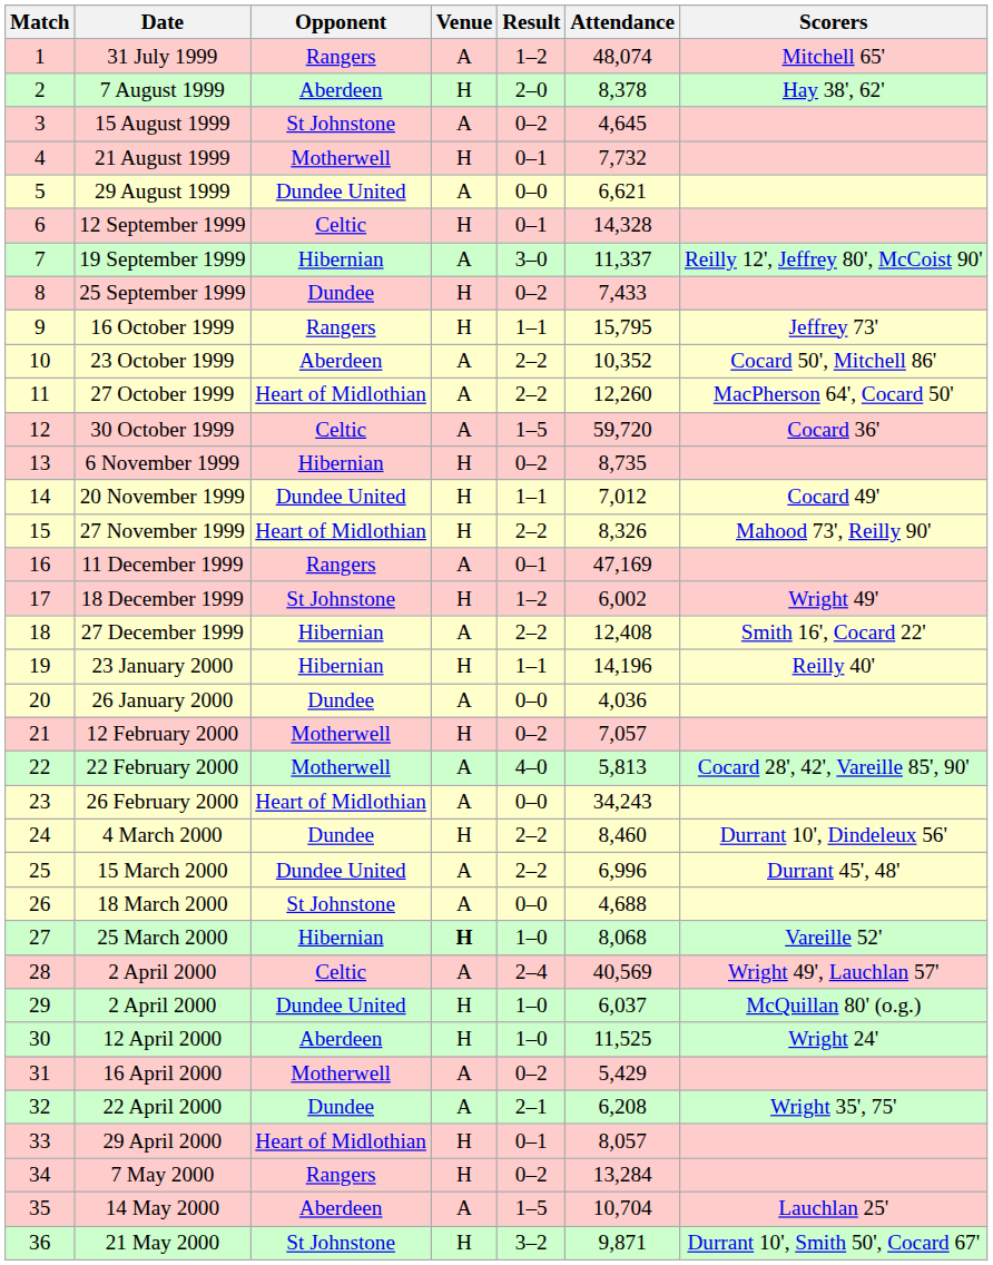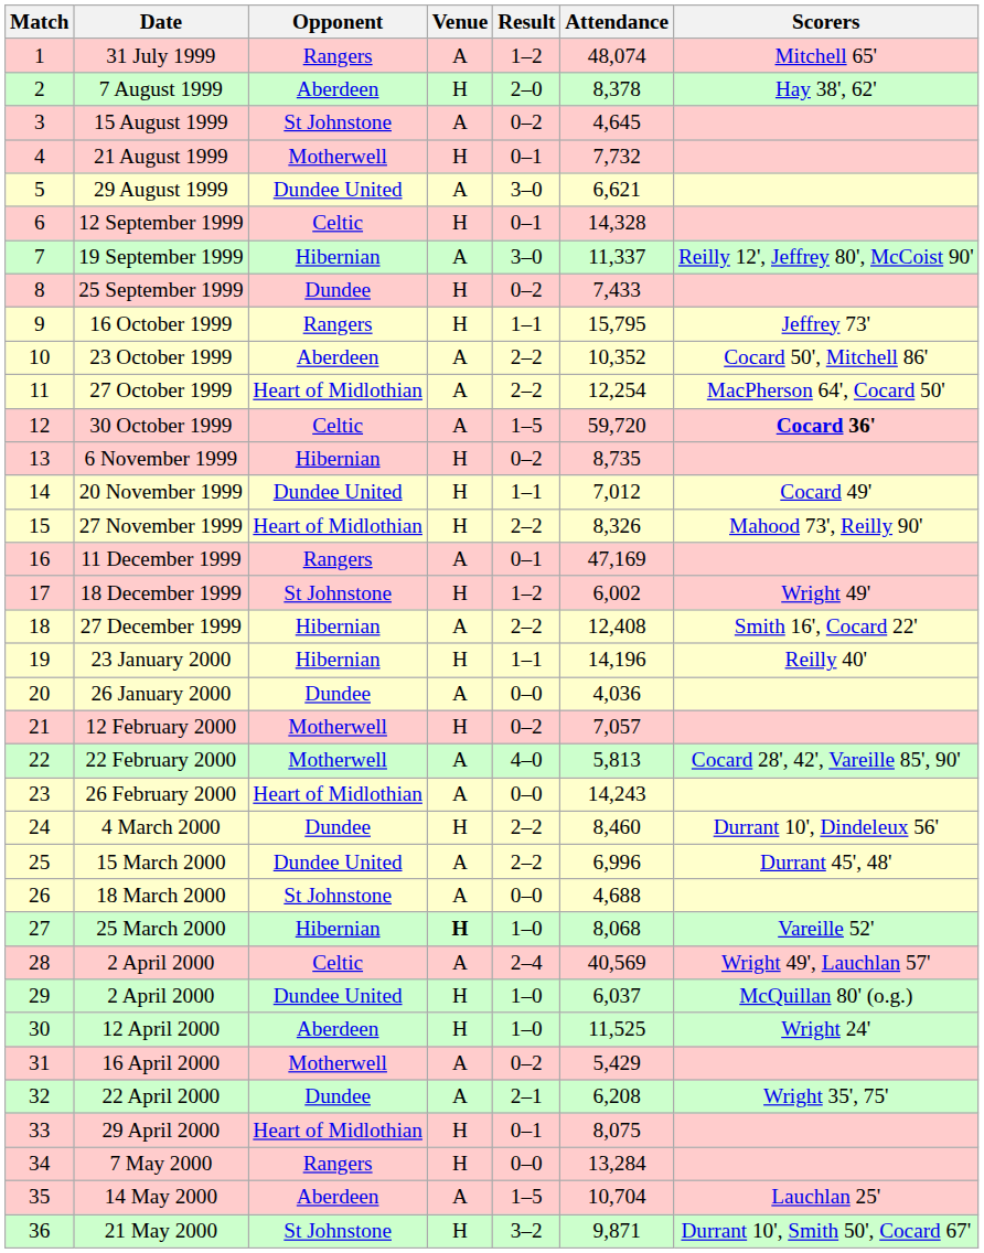 <table class="wikitable" style="font-size:100%; text-align:center">
 <tr>
 <th>Match</th>
 <th>Date</th>
 <th>Opponent</th>
 <th>Venue</th>
 <th>Result</th>
 <th>Attendance</th>
 <th>Scorers</th>
 </tr>
 <tr style="background: #FFCCCC;">
 <td>1</td>
 <td>31 July 1999</td>
 <td><a href='#'>Rangers</a></td>
 <td>A</td>
 <td>1–2</td>
 <td>48,074</td>
 <td><a href='#'>Mitchell</a> 65'</td>
 </tr>
 <tr style="background: #CCFFCC;">
 <td>2</td>
 <td>7 August 1999</td>
 <td><a href='#'>Aberdeen</a></td>
 <td>H</td>
 <td>2–0</td>
 <td>8,378</td>
 <td><a href='#'>Hay</a> 38', 62'</td>
 </tr>
 <tr style="background: #FFCCCC;">
 <td>3</td>
 <td>15 August 1999</td>
 <td><a href='#'>St Johnstone</a></td>
 <td>A</td>
 <td>0–2</td>
 <td>4,645</td>
 <td></td>
 </tr>
 <tr style="background: #FFCCCC;">
 <td>4</td>
 <td>21 August 1999</td>
 <td><a href='#'>Motherwell</a></td>
 <td>H</td>
 <td>0–1</td>
 <td>7,732</td>
 <td></td>
 </tr>
 <tr style="background: #FFFFCC;">
 <td>5</td>
 <td>29 August 1999</td>
 <td><a href='#'>Dundee United</a></td>
 <td>A</td>
-<td>0–0</td>
+<td>3–0</td>
 <td>6,621</td>
 <td></td>
 </tr>
 <tr style="background: #FFCCCC;">
 <td>6</td>
 <td>12 September 1999</td>
 <td><a href='#'>Celtic</a></td>
 <td>H</td>
 <td>0–1</td>
 <td>14,328</td>
 <td></td>
 </tr>
 <tr style="background: #CCFFCC;">
 <td>7</td>
 <td>19 September 1999</td>
 <td><a href='#'>Hibernian</a></td>
 <td>A</td>
 <td>3–0</td>
 <td>11,337</td>
 <td><a href='#'>Reilly</a> 12', <a href='#'>Jeffrey</a> 80', <a href='#'>McCoist</a> 90'</td>
 </tr>
 <tr style="background: #FFCCCC;">
 <td>8</td>
 <td>25 September 1999</td>
 <td><a href='#'>Dundee</a></td>
 <td>H</td>
 <td>0–2</td>
 <td>7,433</td>
 <td></td>
 </tr>
 <tr style="background: #FFFFCC;">
 <td>9</td>
 <td>16 October 1999</td>
 <td><a href='#'>Rangers</a></td>
 <td>H</td>
 <td>1–1</td>
 <td>15,795</td>
 <td><a href='#'>Jeffrey</a> 73'</td>
 </tr>
 <tr style="background: #FFFFCC;">
 <td>10</td>
 <td>23 October 1999</td>
 <td><a href='#'>Aberdeen</a></td>
 <td>A</td>
 <td>2–2</td>
 <td>10,352</td>
 <td><a href='#'>Cocard</a> 50', <a href='#'>Mitchell</a> 86'</td>
 </tr>
 <tr style="background: #FFFFCC;">
 <td>11</td>
 <td>27 October 1999</td>
 <td><a href='#'>Heart of Midlothian</a></td>
 <td>A</td>
 <td>2–2</td>
-<td>12,260</td>
+<td>12,254</td>
 <td><a href='#'>MacPherson</a> 64', <a href='#'>Cocard</a> 50'</td>
 </tr>
 <tr style="background: #FFCCCC;">
 <td>12</td>
 <td>30 October 1999</td>
 <td><a href='#'>Celtic</a></td>
 <td>A</td>
 <td>1–5</td>
 <td>59,720</td>
-<td><a href='#'>Cocard</a> 36'</td>
+<td><strong><a href='#'>Cocard</a> 36'</strong></td>
 </tr>
 <tr style="background: #FFCCCC;">
 <td>13</td>
 <td>6 November 1999</td>
 <td><a href='#'>Hibernian</a></td>
 <td>H</td>
 <td>0–2</td>
 <td>8,735</td>
 <td></td>
 </tr>
 <tr style="background: #FFFFCC;">
 <td>14</td>
 <td>20 November 1999</td>
 <td><a href='#'>Dundee United</a></td>
 <td>H</td>
 <td>1–1</td>
 <td>7,012</td>
 <td><a href='#'>Cocard</a> 49'</td>
 </tr>
 <tr style="background: #FFFFCC;">
 <td>15</td>
 <td>27 November 1999</td>
 <td><a href='#'>Heart of Midlothian</a></td>
 <td>H</td>
 <td>2–2</td>
 <td>8,326</td>
 <td><a href='#'>Mahood</a> 73', <a href='#'>Reilly</a> 90'</td>
 </tr>
 <tr style="background: #FFCCCC;">
 <td>16</td>
 <td>11 December 1999</td>
 <td><a href='#'>Rangers</a></td>
 <td>A</td>
 <td>0–1</td>
 <td>47,169</td>
 <td></td>
 </tr>
 <tr style="background: #FFCCCC;">
 <td>17</td>
 <td>18 December 1999</td>
 <td><a href='#'>St Johnstone</a></td>
 <td>H</td>
 <td>1–2</td>
 <td>6,002</td>
 <td><a href='#'>Wright</a> 49'</td>
 </tr>
 <tr style="background: #FFFFCC;">
 <td>18</td>
 <td>27 December 1999</td>
 <td><a href='#'>Hibernian</a></td>
 <td>A</td>
 <td>2–2</td>
 <td>12,408</td>
 <td><a href='#'>Smith</a> 16', <a href='#'>Cocard</a> 22'</td>
 </tr>
 <tr style="background: #FFFFCC;">
 <td>19</td>
 <td>23 January 2000</td>
 <td><a href='#'>Hibernian</a></td>
 <td>H</td>
 <td>1–1</td>
 <td>14,196</td>
 <td><a href='#'>Reilly</a> 40'</td>
 </tr>
 <tr style="background: #FFFFCC;">
 <td>20</td>
 <td>26 January 2000</td>
 <td><a href='#'>Dundee</a></td>
 <td>A</td>
 <td>0–0</td>
 <td>4,036</td>
 <td></td>
 </tr>
 <tr style="background: #FFCCCC;">
 <td>21</td>
 <td>12 February 2000</td>
 <td><a href='#'>Motherwell</a></td>
 <td>H</td>
 <td>0–2</td>
 <td>7,057</td>
 <td></td>
 </tr>
 <tr style="background: #CCFFCC;">
 <td>22</td>
 <td>22 February 2000</td>
 <td><a href='#'>Motherwell</a></td>
 <td>A</td>
 <td>4–0</td>
 <td>5,813</td>
 <td><a href='#'>Cocard</a> 28', 42', <a href='#'>Vareille</a> 85', 90'</td>
 </tr>
 <tr style="background: #FFFFCC;">
 <td>23</td>
 <td>26 February 2000</td>
 <td><a href='#'>Heart of Midlothian</a></td>
 <td>A</td>
 <td>0–0</td>
-<td>34,243</td>
+<td>14,243</td>
 <td></td>
 </tr>
 <tr style="background: #FFFFCC;">
 <td>24</td>
 <td>4 March 2000</td>
 <td><a href='#'>Dundee</a></td>
 <td>H</td>
 <td>2–2</td>
 <td>8,460</td>
 <td><a href='#'>Durrant</a> 10', <a href='#'>Dindeleux</a> 56'</td>
 </tr>
 <tr style="background: #FFFFCC;">
 <td>25</td>
 <td>15 March 2000</td>
 <td><a href='#'>Dundee United</a></td>
 <td>A</td>
 <td>2–2</td>
 <td>6,996</td>
 <td><a href='#'>Durrant</a> 45', 48'</td>
 </tr>
 <tr style="background: #FFFFCC;">
 <td>26</td>
 <td>18 March 2000</td>
 <td><a href='#'>St Johnstone</a></td>
 <td>A</td>
 <td>0–0</td>
 <td>4,688</td>
 <td></td>
 </tr>
 <tr style="background: #CCFFCC;">
 <td>27</td>
 <td>25 March 2000</td>
 <td><a href='#'>Hibernian</a></td>
 <td><strong>H</strong></td>
 <td>1–0</td>
 <td>8,068</td>
 <td><a href='#'>Vareille</a> 52'</td>
 </tr>
 <tr style="background: #FFCCCC;">
 <td>28</td>
 <td>2 April 2000</td>
 <td><a href='#'>Celtic</a></td>
 <td>A</td>
 <td>2–4</td>
 <td>40,569</td>
 <td><a href='#'>Wright</a> 49', <a href='#'>Lauchlan</a> 57'</td>
 </tr>
 <tr style="background: #CCFFCC;">
 <td>29</td>
 <td>2 April 2000</td>
 <td><a href='#'>Dundee United</a></td>
 <td>H</td>
 <td>1–0</td>
 <td>6,037</td>
 <td><a href='#'>McQuillan</a> 80' (o.g.)</td>
 </tr>
 <tr style="background: #CCFFCC;">
 <td>30</td>
 <td>12 April 2000</td>
 <td><a href='#'>Aberdeen</a></td>
 <td>H</td>
 <td>1–0</td>
 <td>11,525</td>
 <td><a href='#'>Wright</a> 24'</td>
 </tr>
 <tr style="background: #FFCCCC;">
 <td>31</td>
 <td>16 April 2000</td>
 <td><a href='#'>Motherwell</a></td>
 <td>A</td>
 <td>0–2</td>
 <td>5,429</td>
 <td></td>
 </tr>
 <tr style="background: #CCFFCC;">
 <td>32</td>
 <td>22 April 2000</td>
 <td><a href='#'>Dundee</a></td>
 <td>A</td>
 <td>2–1</td>
 <td>6,208</td>
 <td><a href='#'>Wright</a> 35', 75'</td>
 </tr>
 <tr style="background: #FFCCCC;">
 <td>33</td>
 <td>29 April 2000</td>
 <td><a href='#'>Heart of Midlothian</a></td>
 <td>H</td>
 <td>0–1</td>
-<td>8,057</td>
+<td>8,075</td>
 <td></td>
 </tr>
 <tr style="background: #FFCCCC;">
 <td>34</td>
 <td>7 May 2000</td>
 <td><a href='#'>Rangers</a></td>
 <td>H</td>
-<td>0–2</td>
+<td>0–0</td>
 <td>13,284</td>
 <td></td>
 </tr>
 <tr style="background: #FFCCCC;">
 <td>35</td>
 <td>14 May 2000</td>
 <td><a href='#'>Aberdeen</a></td>
 <td>A</td>
 <td>1–5</td>
 <td>10,704</td>
 <td><a href='#'>Lauchlan</a> 25'</td>
 </tr>
 <tr style="background: #CCFFCC;">
 <td>36</td>
 <td>21 May 2000</td>
 <td><a href='#'>St Johnstone</a></td>
 <td>H</td>
 <td>3–2</td>
 <td>9,871</td>
 <td><a href='#'>Durrant</a> 10', <a href='#'>Smith</a> 50', <a href='#'>Cocard</a> 67'</td>
 </tr>
 </table>
